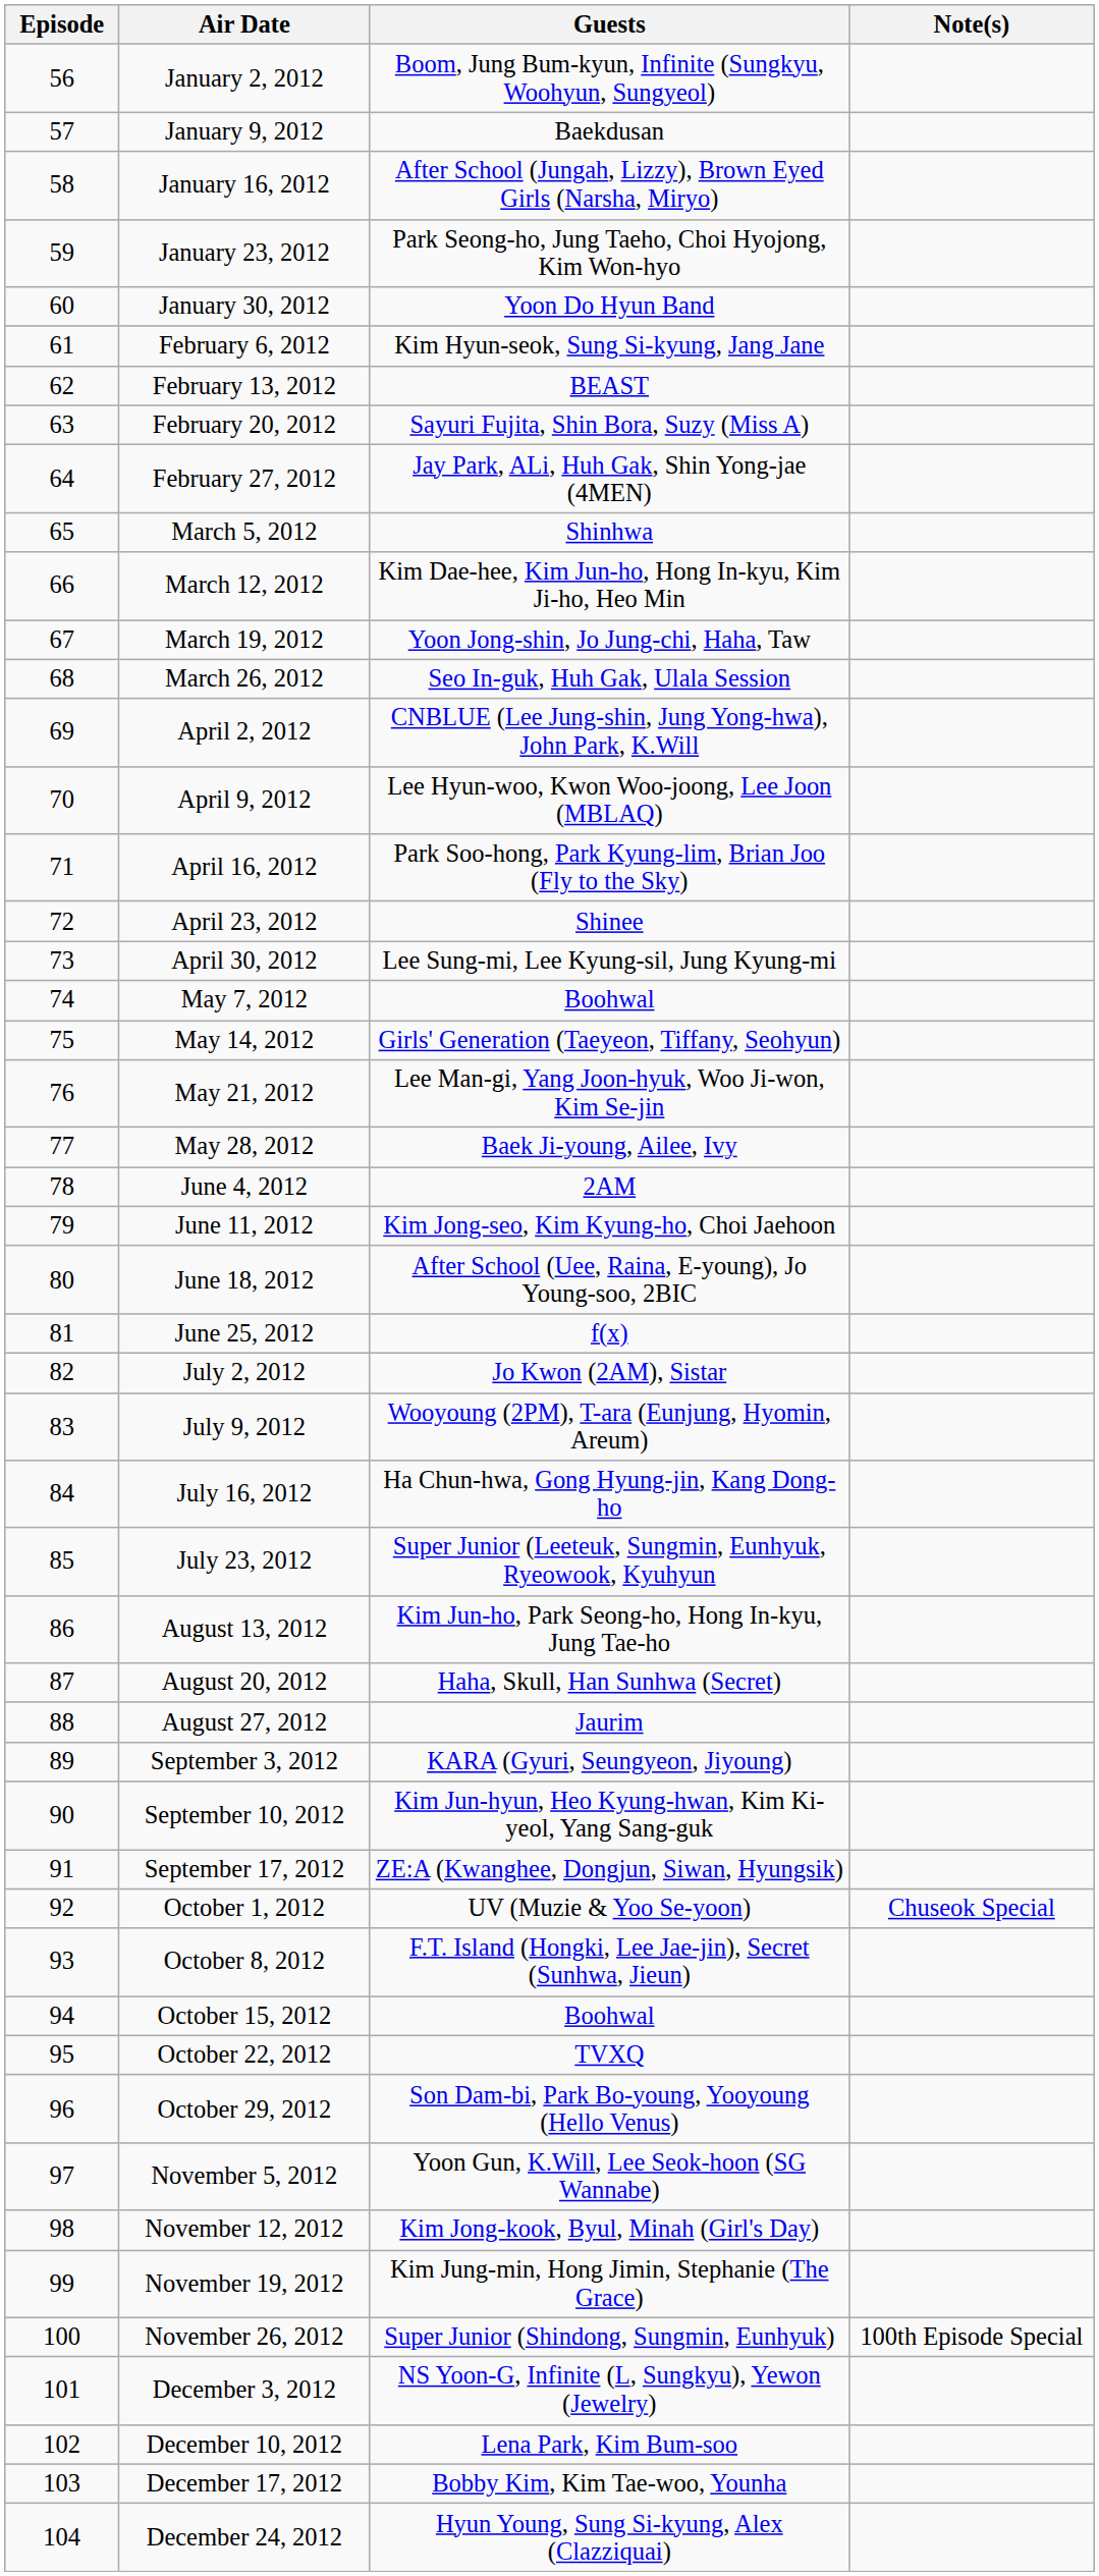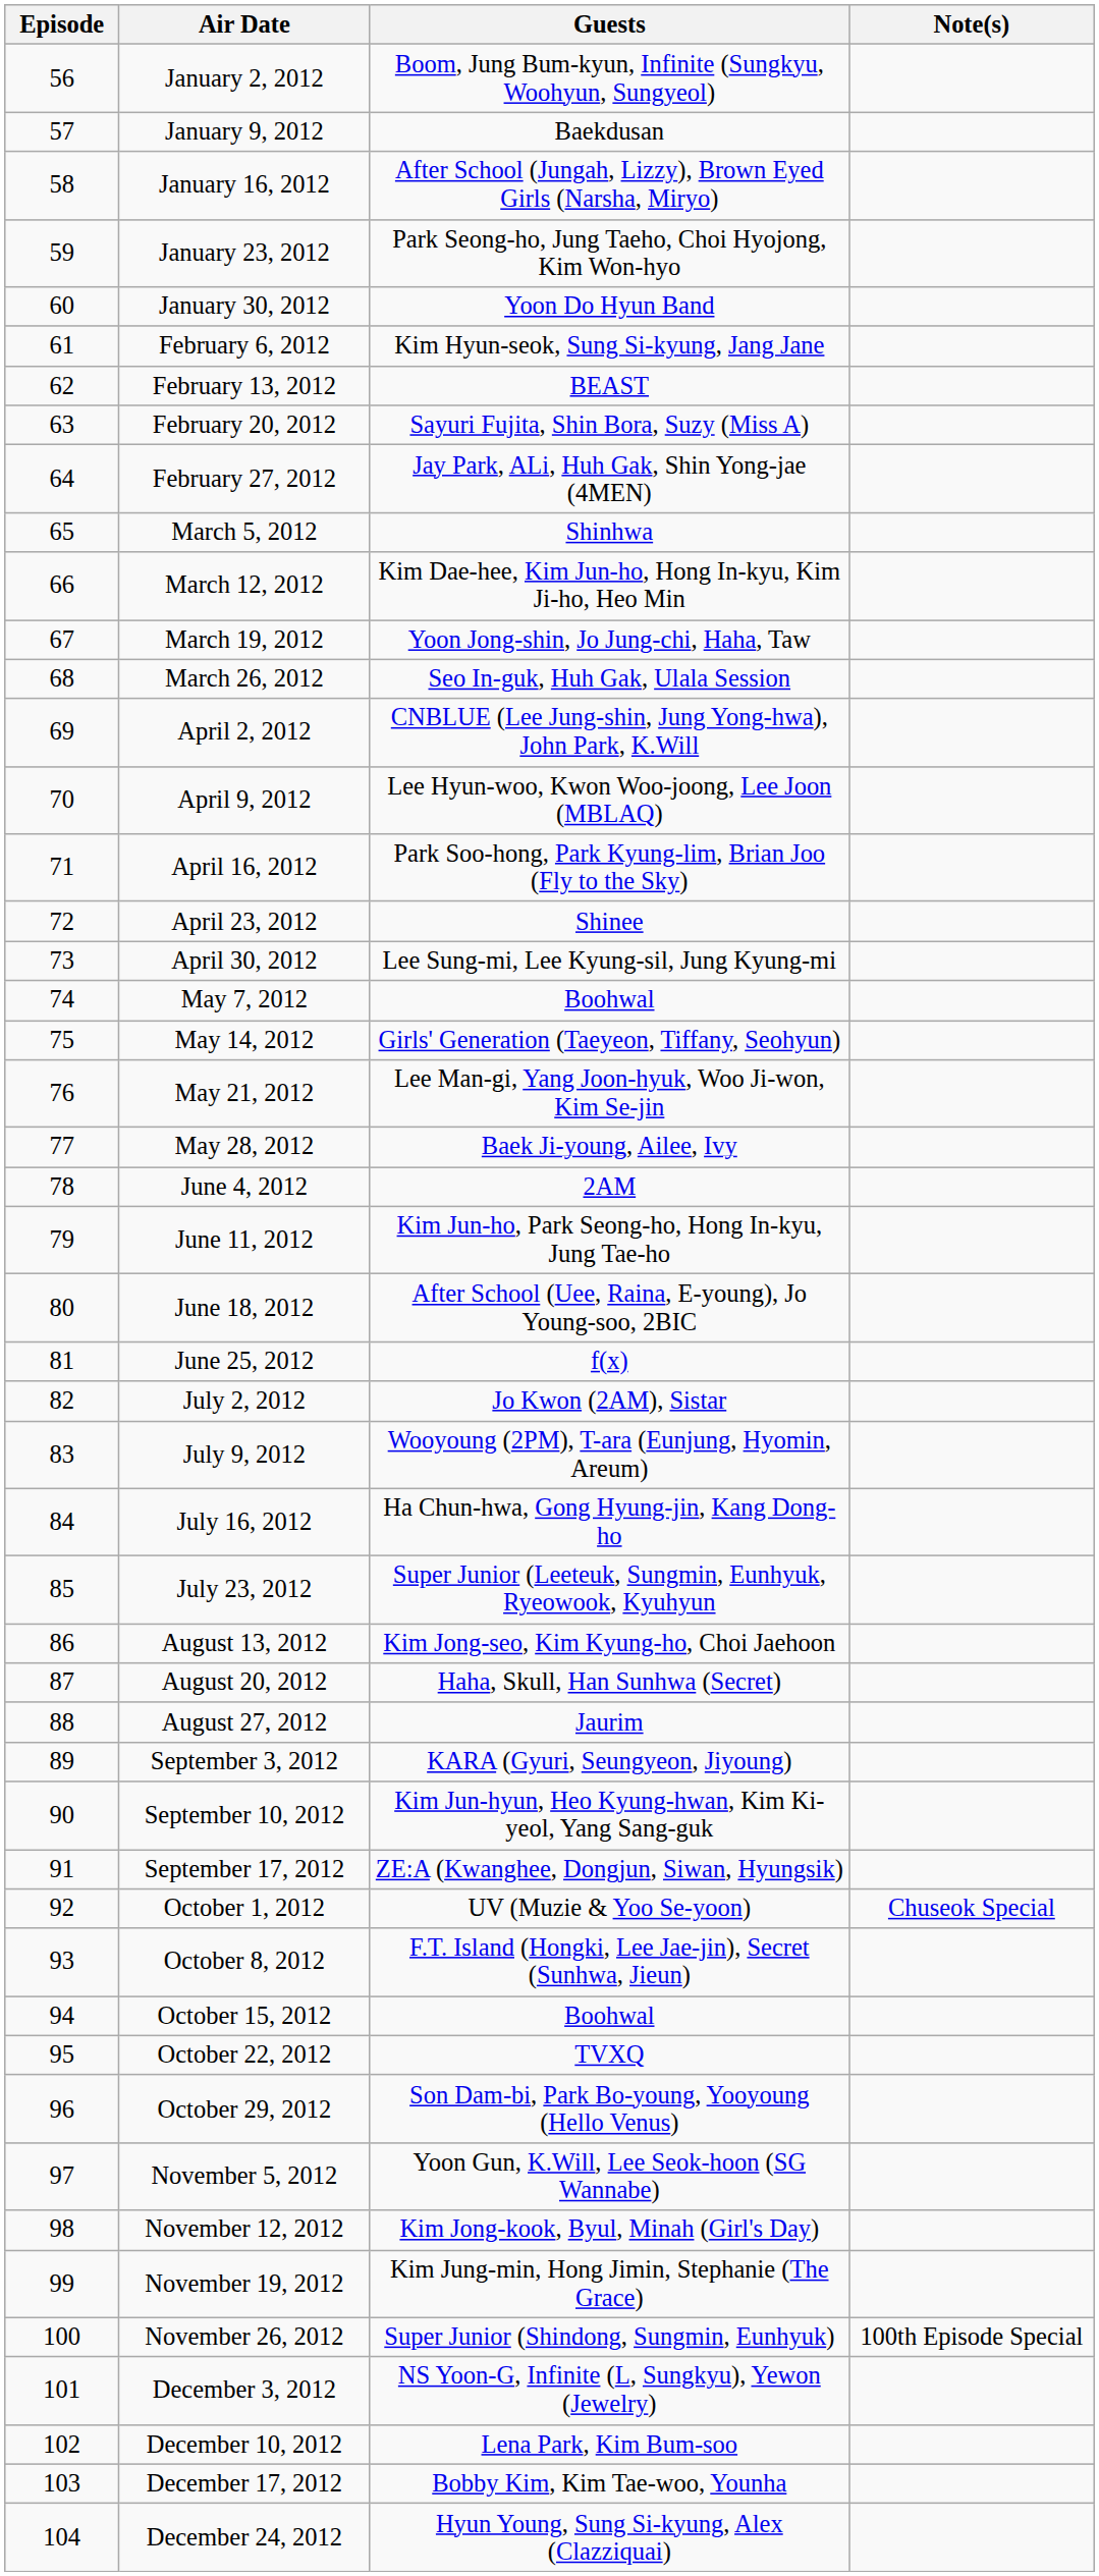 <table class="wikitable" style="text-align:center;" width="700px">
 <tr>
 <th>Episode</th>
 <th>Air Date</th>
 <th width="300">Guests</th>
 <th width="150">Note(s)</th>
 </tr>
 <tr>
 <td>56</td>
 <td>January 2, 2012</td>
 <td><a href='#'>Boom</a>, Jung Bum-kyun, <a href='#'>Infinite</a> (<a href='#'>Sungkyu</a>, <a href='#'>Woohyun</a>, <a href='#'>Sungyeol</a>)</td>
 <td></td>
 </tr>
 <tr>
 <td>57</td>
 <td>January 9, 2012</td>
 <td>Baekdusan</td>
 <td></td>
 </tr>
 <tr>
 <td>58</td>
 <td>January 16, 2012</td>
 <td><a href='#'>After School</a> (<a href='#'>Jungah</a>, <a href='#'>Lizzy</a>), <a href='#'>Brown Eyed Girls</a> (<a href='#'>Narsha</a>, <a href='#'>Miryo</a>)</td>
 <td></td>
 </tr>
 <tr>
 <td>59</td>
 <td>January 23, 2012</td>
 <td>Park Seong-ho, Jung Taeho, Choi Hyojong, Kim Won-hyo</td>
 <td></td>
 </tr>
 <tr>
 <td>60</td>
 <td>January 30, 2012</td>
 <td><a href='#'>Yoon Do Hyun Band</a></td>
 <td></td>
 </tr>
 <tr>
 <td>61</td>
 <td>February 6, 2012</td>
 <td>Kim Hyun-seok, <a href='#'>Sung Si-kyung</a>, <a href='#'>Jang Jane</a></td>
 <td></td>
 </tr>
 <tr>
 <td>62</td>
 <td>February 13, 2012</td>
 <td><a href='#'>BEAST</a></td>
 <td></td>
 </tr>
 <tr>
 <td>63</td>
 <td>February 20, 2012</td>
 <td><a href='#'>Sayuri Fujita</a>, <a href='#'>Shin Bora</a>, <a href='#'>Suzy</a> (<a href='#'>Miss A</a>)</td>
 <td></td>
 </tr>
 <tr>
 <td>64</td>
 <td>February 27, 2012</td>
 <td><a href='#'>Jay Park</a>, <a href='#'>ALi</a>, <a href='#'>Huh Gak</a>, Shin Yong-jae (4MEN)</td>
 <td></td>
 </tr>
 <tr>
 <td>65</td>
 <td>March 5, 2012</td>
 <td><a href='#'>Shinhwa</a></td>
 <td></td>
 </tr>
 <tr>
 <td>66</td>
 <td>March 12, 2012</td>
 <td>Kim Dae-hee, <a href='#'>Kim Jun-ho</a>, Hong In-kyu, Kim Ji-ho, Heo Min</td>
 <td></td>
 </tr>
 <tr>
 <td>67</td>
 <td>March 19, 2012</td>
 <td><a href='#'>Yoon Jong-shin</a>, <a href='#'>Jo Jung-chi</a>, <a href='#'>Haha</a>, Taw</td>
 <td></td>
 </tr>
 <tr>
 <td>68</td>
 <td>March 26, 2012</td>
 <td><a href='#'>Seo In-guk</a>, <a href='#'>Huh Gak</a>, <a href='#'>Ulala Session</a></td>
 <td></td>
 </tr>
 <tr>
 <td>69</td>
 <td>April 2, 2012</td>
 <td><a href='#'>CNBLUE</a> (<a href='#'>Lee Jung-shin</a>, <a href='#'>Jung Yong-hwa</a>), <a href='#'>John Park</a>, <a href='#'>K.Will</a></td>
 <td></td>
 </tr>
 <tr>
 <td>70</td>
 <td>April 9, 2012</td>
 <td>Lee Hyun-woo, Kwon Woo-joong, <a href='#'>Lee Joon</a> (<a href='#'>MBLAQ</a>)</td>
 <td></td>
 </tr>
 <tr>
 <td>71</td>
 <td>April 16, 2012</td>
 <td>Park Soo-hong, <a href='#'>Park Kyung-lim</a>, <a href='#'>Brian Joo</a> (<a href='#'>Fly to the Sky</a>)</td>
 <td></td>
 </tr>
 <tr>
 <td>72</td>
 <td>April 23, 2012</td>
 <td><a href='#'>Shinee</a></td>
 <td></td>
 </tr>
 <tr>
 <td>73</td>
 <td>April 30, 2012</td>
 <td>Lee Sung-mi, Lee Kyung-sil, Jung Kyung-mi</td>
 <td></td>
 </tr>
 <tr>
 <td>74</td>
 <td>May 7, 2012</td>
 <td><a href='#'>Boohwal</a></td>
 <td></td>
 </tr>
 <tr>
 <td>75</td>
 <td>May 14, 2012</td>
 <td><a href='#'>Girls' Generation</a> (<a href='#'>Taeyeon</a>, <a href='#'>Tiffany</a>, <a href='#'>Seohyun</a>)</td>
 <td></td>
 </tr>
 <tr>
 <td>76</td>
 <td>May 21, 2012</td>
 <td>Lee Man-gi, <a href='#'>Yang Joon-hyuk</a>, Woo Ji-won, <a href='#'>Kim Se-jin</a></td>
 <td></td>
 </tr>
 <tr>
 <td>77</td>
 <td>May 28, 2012</td>
 <td><a href='#'>Baek Ji-young</a>, <a href='#'>Ailee</a>, <a href='#'>Ivy</a></td>
 <td></td>
 </tr>
 <tr>
 <td>78</td>
 <td>June 4, 2012</td>
 <td><a href='#'>2AM</a></td>
 <td></td>
 </tr>
 <tr>
 <td>79</td>
 <td>June 11, 2012</td>
-<td><a href='#'>Kim Jong-seo</a>, <a href='#'>Kim Kyung-ho</a>, Choi Jaehoon</td>
+<td><a href='#'>Kim Jun-ho</a>, Park Seong-ho, Hong In-kyu, Jung Tae-ho</td>
 <td></td>
 </tr>
 <tr>
 <td>80</td>
 <td>June 18, 2012</td>
 <td><a href='#'>After School</a> (<a href='#'>Uee</a>, <a href='#'>Raina</a>, E-young), Jo Young-soo, 2BIC</td>
 <td></td>
 </tr>
 <tr>
 <td>81</td>
 <td>June 25, 2012</td>
 <td><a href='#'>f(x)</a></td>
 <td></td>
 </tr>
 <tr>
 <td>82</td>
 <td>July 2, 2012</td>
 <td><a href='#'>Jo Kwon</a> (<a href='#'>2AM</a>), <a href='#'>Sistar</a></td>
 <td></td>
 </tr>
 <tr>
 <td>83</td>
 <td>July 9, 2012</td>
 <td><a href='#'>Wooyoung</a> (<a href='#'>2PM</a>), <a href='#'>T-ara</a> (<a href='#'>Eunjung</a>, <a href='#'>Hyomin</a>, Areum)</td>
 <td></td>
 </tr>
 <tr>
 <td>84</td>
 <td>July 16, 2012</td>
 <td>Ha Chun-hwa, <a href='#'>Gong Hyung-jin</a>, <a href='#'>Kang Dong-ho</a></td>
 <td></td>
 </tr>
 <tr>
 <td>85</td>
 <td>July 23, 2012</td>
 <td><a href='#'>Super Junior</a> (<a href='#'>Leeteuk</a>, <a href='#'>Sungmin</a>, <a href='#'>Eunhyuk</a>, <a href='#'>Ryeowook</a>, <a href='#'>Kyuhyun</a></td>
 <td></td>
 </tr>
 <tr>
 <td>86</td>
 <td>August 13, 2012</td>
-<td><a href='#'>Kim Jun-ho</a>, Park Seong-ho, Hong In-kyu, Jung Tae-ho</td>
+<td><a href='#'>Kim Jong-seo</a>, <a href='#'>Kim Kyung-ho</a>, Choi Jaehoon</td>
 <td></td>
 </tr>
 <tr>
 <td>87</td>
 <td>August 20, 2012</td>
 <td><a href='#'>Haha</a>, Skull, <a href='#'>Han Sunhwa</a> (<a href='#'>Secret</a>)</td>
 <td></td>
 </tr>
 <tr>
 <td>88</td>
 <td>August 27, 2012</td>
 <td><a href='#'>Jaurim</a></td>
 <td></td>
 </tr>
 <tr>
 <td>89</td>
 <td>September 3, 2012</td>
 <td><a href='#'>KARA</a> (<a href='#'>Gyuri</a>, <a href='#'>Seungyeon</a>, <a href='#'>Jiyoung</a>)</td>
 <td></td>
 </tr>
 <tr>
 <td>90</td>
 <td>September 10, 2012</td>
 <td><a href='#'>Kim Jun-hyun</a>, <a href='#'>Heo Kyung-hwan</a>, Kim Ki-yeol, Yang Sang-guk</td>
 <td></td>
 </tr>
 <tr>
 <td>91</td>
 <td>September 17, 2012</td>
 <td><a href='#'>ZE:A</a> (<a href='#'>Kwanghee</a>, <a href='#'>Dongjun</a>, <a href='#'>Siwan</a>, <a href='#'>Hyungsik</a>)</td>
 <td></td>
 </tr>
 <tr>
 <td>92</td>
 <td>October 1, 2012</td>
 <td>UV (Muzie & <a href='#'>Yoo Se-yoon</a>)</td>
 <td><a href='#'>Chuseok Special</a></td>
 </tr>
 <tr>
 <td>93</td>
 <td>October 8, 2012</td>
 <td><a href='#'>F.T. Island</a> (<a href='#'>Hongki</a>, <a href='#'>Lee Jae-jin</a>), <a href='#'>Secret</a> (<a href='#'>Sunhwa</a>, <a href='#'>Jieun</a>)</td>
 <td></td>
 </tr>
 <tr>
 <td>94</td>
 <td>October 15, 2012</td>
 <td><a href='#'>Boohwal</a></td>
 <td></td>
 </tr>
 <tr>
 <td>95</td>
 <td>October 22, 2012</td>
 <td><a href='#'>TVXQ</a></td>
 <td></td>
 </tr>
 <tr>
 <td>96</td>
 <td>October 29, 2012</td>
 <td><a href='#'>Son Dam-bi</a>, <a href='#'>Park Bo-young</a>, <a href='#'>Yooyoung</a> (<a href='#'>Hello Venus</a>)</td>
 <td></td>
 </tr>
 <tr>
 <td>97</td>
 <td>November 5, 2012</td>
 <td>Yoon Gun, <a href='#'>K.Will</a>, <a href='#'>Lee Seok-hoon</a> (<a href='#'>SG Wannabe</a>)</td>
 <td></td>
 </tr>
 <tr>
 <td>98</td>
 <td>November 12, 2012</td>
 <td><a href='#'>Kim Jong-kook</a>, <a href='#'>Byul</a>, <a href='#'>Minah</a> (<a href='#'>Girl's Day</a>)</td>
 <td></td>
 </tr>
 <tr>
 <td>99</td>
 <td>November 19, 2012</td>
 <td>Kim Jung-min, Hong Jimin, Stephanie (<a href='#'>The Grace</a>)</td>
 <td></td>
 </tr>
 <tr>
 <td>100</td>
 <td>November 26, 2012</td>
 <td><a href='#'>Super Junior</a> (<a href='#'>Shindong</a>, <a href='#'>Sungmin</a>, <a href='#'>Eunhyuk</a>)</td>
 <td>100th Episode Special</td>
 </tr>
 <tr>
 <td>101</td>
 <td>December 3, 2012</td>
 <td><a href='#'>NS Yoon-G</a>, <a href='#'>Infinite</a> (<a href='#'>L</a>, <a href='#'>Sungkyu</a>), <a href='#'>Yewon</a> (<a href='#'>Jewelry</a>)</td>
 <td></td>
 </tr>
 <tr>
 <td>102</td>
 <td>December 10, 2012</td>
 <td><a href='#'>Lena Park</a>, <a href='#'>Kim Bum-soo</a></td>
 <td></td>
 </tr>
 <tr>
 <td>103</td>
 <td>December 17, 2012</td>
 <td><a href='#'>Bobby Kim</a>, Kim Tae-woo, <a href='#'>Younha</a></td>
 <td></td>
 </tr>
 <tr>
 <td>104</td>
 <td>December 24, 2012</td>
 <td><a href='#'>Hyun Young</a>, <a href='#'>Sung Si-kyung</a>, <a href='#'>Alex</a> (<a href='#'>Clazziquai</a>)</td>
 <td></td>
 </tr>
 </table>
